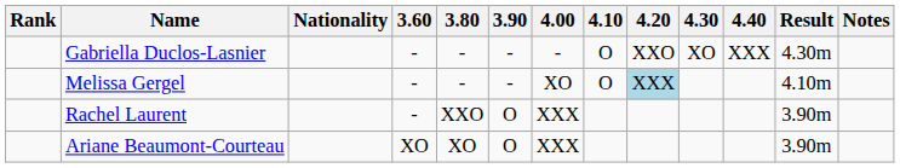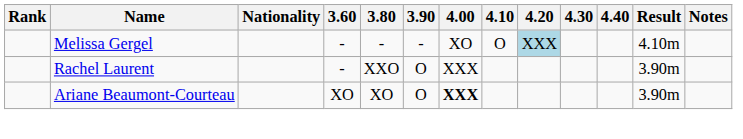 <table class="wikitable sortable" style="text-align:center">
 <tr>
 <th>Rank</th>
 <th>Name</th>
 <th>Nationality</th>
 <th>3.60</th>
 <th>3.80</th>
 <th>3.90</th>
 <th>4.00</th>
 <th>4.10</th>
 <th>4.20</th>
 <th>4.30</th>
 <th>4.40</th>
 <th>Result</th>
 <th>Notes</th>
-</tr>
-<tr>
-<td></td>
-<td align=left><a href='#'>Gabriella Duclos-Lasnier</a></td>
-<td align=left></td>
-<td>-</td>
-<td>-</td>
-<td>-</td>
-<td>-</td>
-<td>O</td>
-<td>XXO</td>
-<td>XO</td>
-<td>XXX</td>
-<td>4.30m</td>
-<td></td>
 </tr>
 <tr>
 <td></td>
 <td align=left><a href='#'>Melissa Gergel</a></td>
 <td align=left></td>
 <td>-</td>
 <td>-</td>
 <td>-</td>
 <td>XO</td>
 <td>O</td>
 <td style="background: lightblue;">XXX</td>
 <td></td>
 <td></td>
 <td>4.10m</td>
 <td></td>
 </tr>
 <tr>
 <td></td>
 <td align=left><a href='#'>Rachel Laurent</a></td>
 <td align=left></td>
 <td>-</td>
 <td>XXO</td>
 <td>O</td>
 <td>XXX</td>
 <td></td>
 <td></td>
 <td></td>
 <td></td>
 <td>3.90m</td>
 <td></td>
 </tr>
 <tr>
 <td></td>
 <td align=left><a href='#'>Ariane Beaumont-Courteau</a></td>
 <td align=left></td>
 <td>XO</td>
 <td>XO</td>
 <td>O</td>
-<td>XXX</td>
+<td><strong>XXX</strong></td>
 <td></td>
 <td></td>
 <td></td>
 <td></td>
 <td>3.90m</td>
 <td></td>
 </tr>
 </table>
